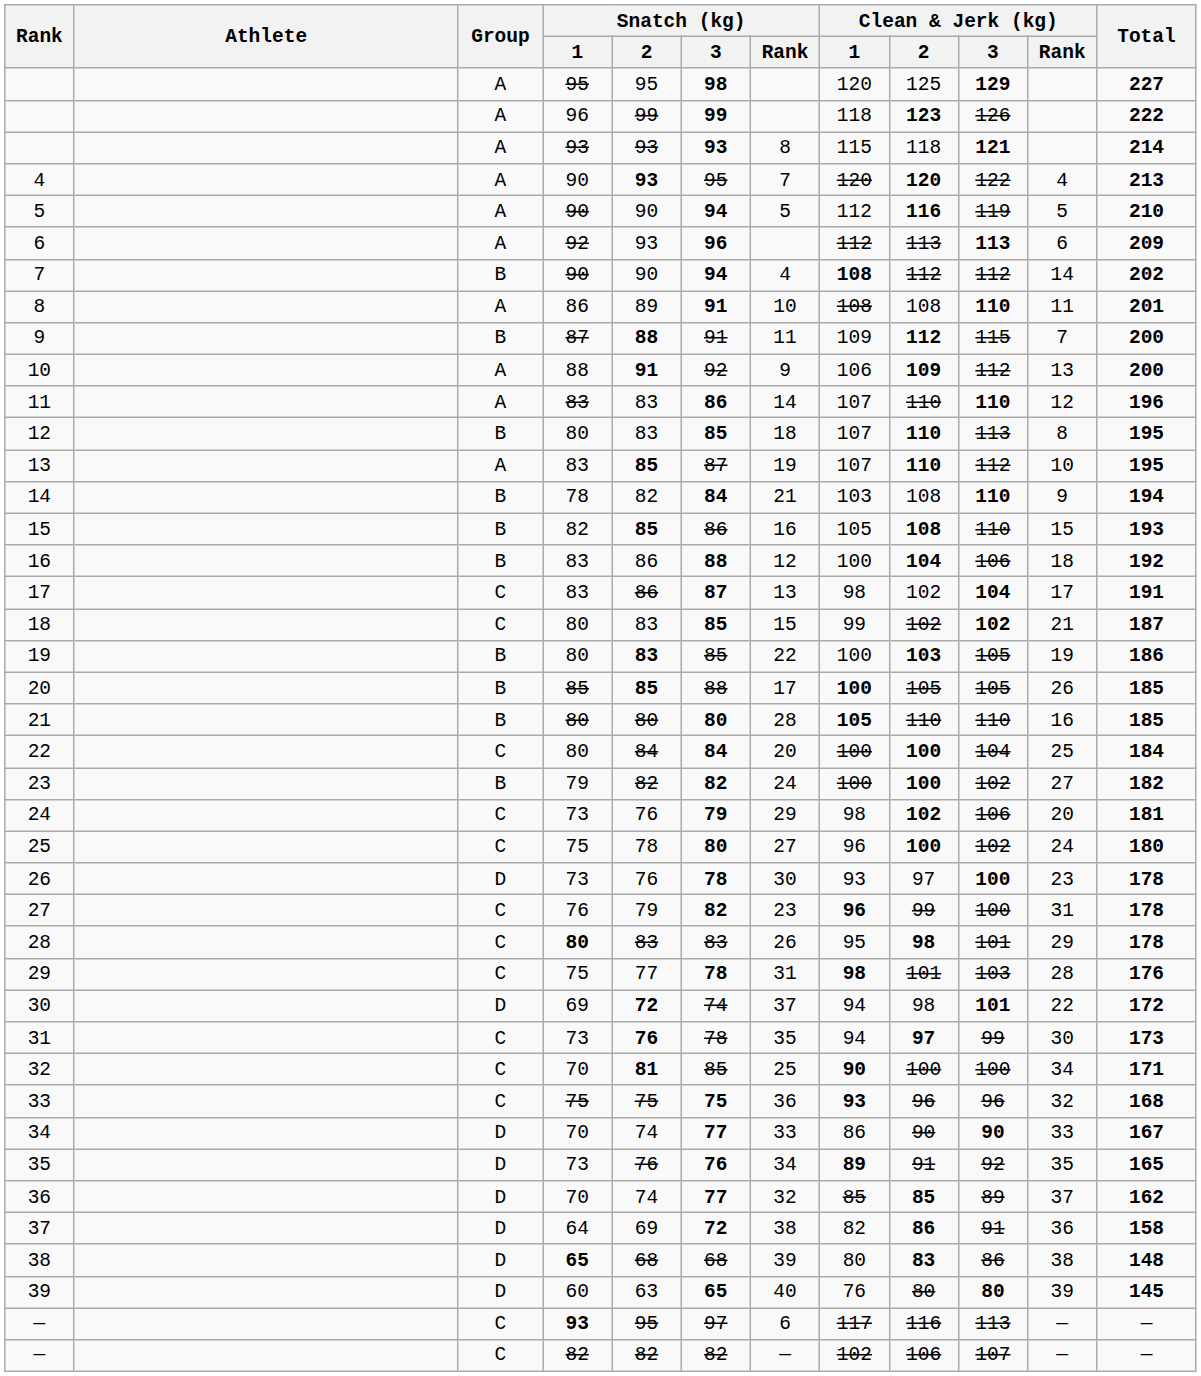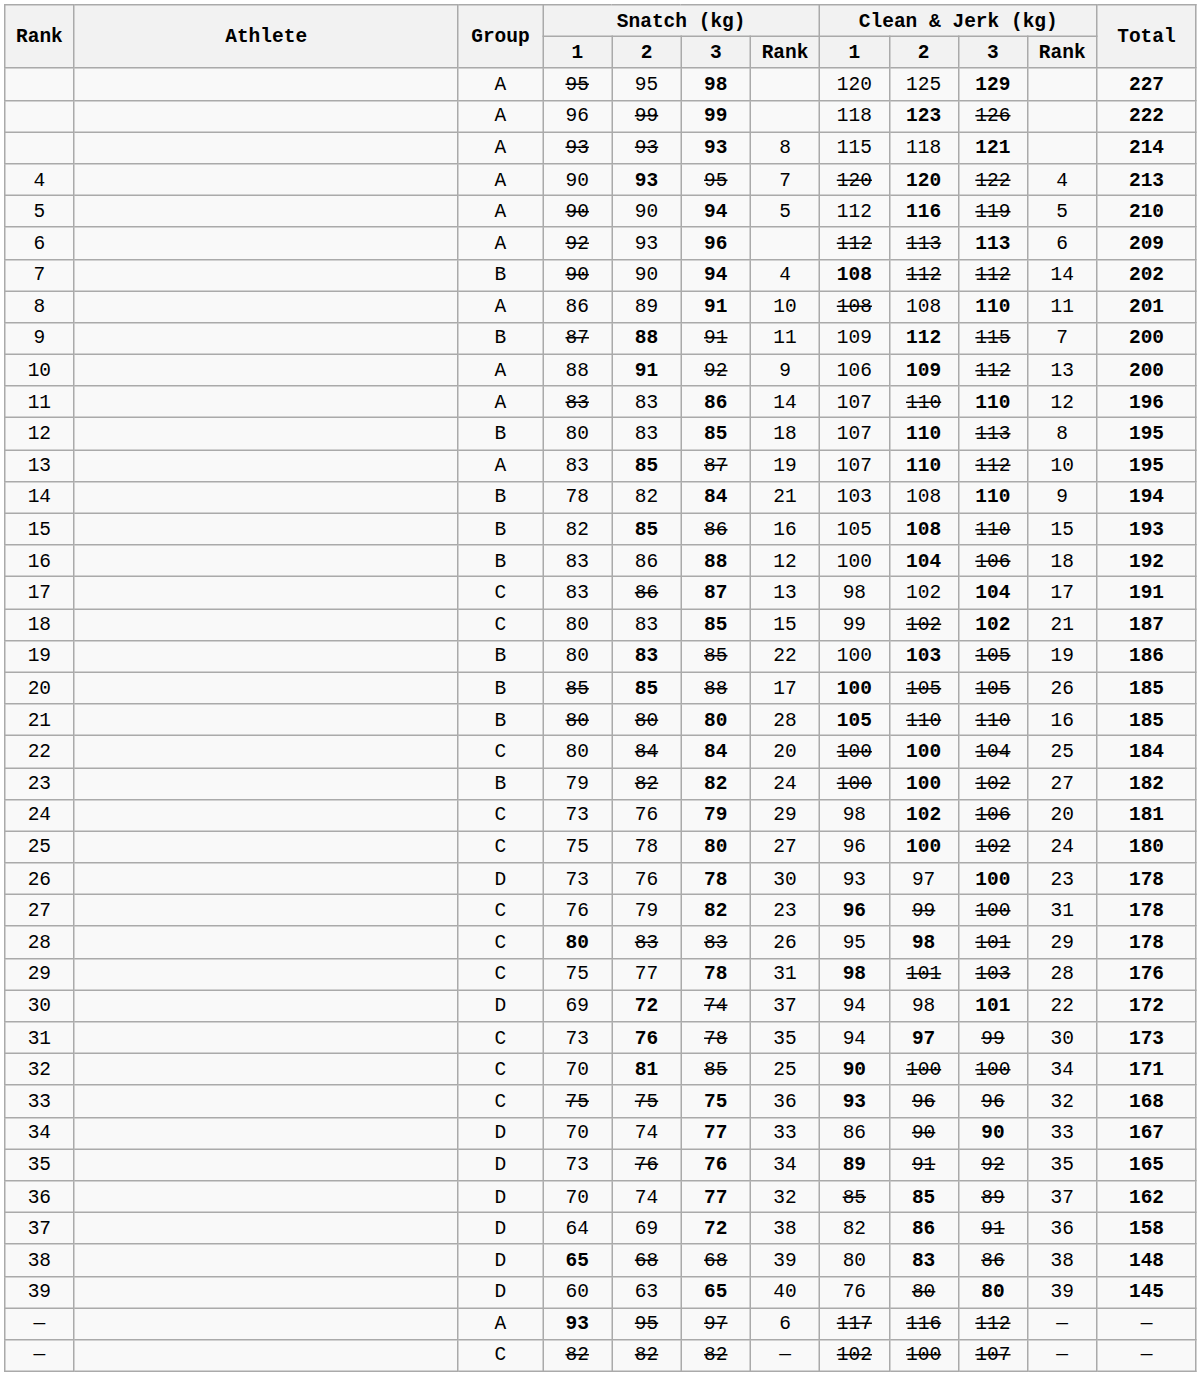 <table class = "wikitable" style="text-align:center;">
 <tr>
 <th rowspan=2 width=40>Rank</th>
 <th rowspan=2 width=250>Athlete</th>
 <th rowspan=2 width=50>Group</th>
 <th colspan=4>Snatch (kg)</th>
 <th colspan=4>Clean & Jerk (kg)</th>
 <th rowspan=2 width=60>Total</th>
 </tr>
 <tr>
 <th width=40>1</th>
 <th width=40>2</th>
 <th width=40>3</th>
 <th width=40>Rank</th>
 <th width=40>1</th>
 <th width=40>2</th>
 <th width=40>3</th>
 <th width=40>Rank</th>
 </tr>
 <tr>
 <td></td>
 <td align=left></td>
 <td>A</td>
 <td><s>95</s></td>
 <td>95</td>
 <td><strong>98</strong></td>
 <td></td>
 <td>120</td>
 <td>125</td>
 <td><strong>129</strong></td>
 <td></td>
 <td><strong>227</strong></td>
 </tr>
 <tr>
 <td></td>
 <td align=left></td>
 <td>A</td>
 <td>96</td>
 <td><s>99</s></td>
 <td><strong>99</strong></td>
 <td></td>
 <td>118</td>
 <td><strong>123</strong></td>
 <td><s>126</s></td>
 <td></td>
 <td><strong>222</strong></td>
 </tr>
 <tr>
 <td></td>
 <td align=left></td>
 <td>A</td>
 <td><s>93</s></td>
 <td><s>93</s></td>
 <td><strong>93</strong></td>
 <td>8</td>
 <td>115</td>
 <td>118</td>
 <td><strong>121</strong></td>
 <td></td>
 <td><strong>214</strong></td>
 </tr>
 <tr>
 <td>4</td>
 <td align=left></td>
 <td>A</td>
 <td>90</td>
 <td><strong>93</strong></td>
 <td><s>95</s></td>
 <td>7</td>
 <td><s>120</s></td>
 <td><strong>120</strong></td>
 <td><s>122</s></td>
 <td>4</td>
 <td><strong>213</strong></td>
 </tr>
 <tr>
 <td>5</td>
 <td align=left></td>
 <td>A</td>
 <td><s>90</s></td>
 <td>90</td>
 <td><strong>94</strong></td>
 <td>5</td>
 <td>112</td>
 <td><strong>116</strong></td>
 <td><s>119</s></td>
 <td>5</td>
 <td><strong>210</strong></td>
 </tr>
 <tr>
 <td>6</td>
 <td align=left></td>
 <td>A</td>
 <td><s>92</s></td>
 <td>93</td>
 <td><strong>96</strong></td>
 <td></td>
 <td><s>112</s></td>
 <td><s>113</s></td>
 <td><strong>113</strong></td>
 <td>6</td>
 <td><strong>209</strong></td>
 </tr>
 <tr>
 <td>7</td>
 <td align=left></td>
 <td>B</td>
 <td><s>90</s></td>
 <td>90</td>
 <td><strong>94</strong></td>
 <td>4</td>
 <td><strong>108</strong></td>
 <td><s>112</s></td>
 <td><s>112</s></td>
 <td>14</td>
 <td><strong>202</strong></td>
 </tr>
 <tr>
 <td>8</td>
 <td align=left></td>
 <td>A</td>
 <td>86</td>
 <td>89</td>
 <td><strong>91</strong></td>
 <td>10</td>
 <td><s>108</s></td>
 <td>108</td>
 <td><strong>110</strong></td>
 <td>11</td>
 <td><strong>201</strong></td>
 </tr>
 <tr>
 <td>9</td>
 <td align=left></td>
 <td>B</td>
 <td><s>87</s></td>
 <td><strong>88</strong></td>
 <td><s>91</s></td>
 <td>11</td>
 <td>109</td>
 <td><strong>112</strong></td>
 <td><s>115</s></td>
 <td>7</td>
 <td><strong>200</strong></td>
 </tr>
 <tr>
 <td>10</td>
 <td align=left></td>
 <td>A</td>
 <td>88</td>
 <td><strong>91</strong></td>
 <td><s>92</s></td>
 <td>9</td>
 <td>106</td>
 <td><strong>109</strong></td>
 <td><s>112</s></td>
 <td>13</td>
 <td><strong>200</strong></td>
 </tr>
 <tr>
 <td>11</td>
 <td align=left></td>
 <td>A</td>
 <td><s>83</s></td>
 <td>83</td>
 <td><strong>86</strong></td>
 <td>14</td>
 <td>107</td>
 <td><s>110</s></td>
 <td><strong>110</strong></td>
 <td>12</td>
 <td><strong>196</strong></td>
 </tr>
 <tr>
 <td>12</td>
 <td align=left></td>
 <td>B</td>
 <td>80</td>
 <td>83</td>
 <td><strong>85</strong></td>
 <td>18</td>
 <td>107</td>
 <td><strong>110</strong></td>
 <td><s>113</s></td>
 <td>8</td>
 <td><strong>195</strong></td>
 </tr>
 <tr>
 <td>13</td>
 <td align=left></td>
 <td>A</td>
 <td>83</td>
 <td><strong>85</strong></td>
 <td><s>87</s></td>
 <td>19</td>
 <td>107</td>
 <td><strong>110</strong></td>
 <td><s>112</s></td>
 <td>10</td>
 <td><strong>195</strong></td>
 </tr>
 <tr>
 <td>14</td>
 <td align=left></td>
 <td>B</td>
 <td>78</td>
 <td>82</td>
 <td><strong>84</strong></td>
 <td>21</td>
 <td>103</td>
 <td>108</td>
 <td><strong>110</strong></td>
 <td>9</td>
 <td><strong>194</strong></td>
 </tr>
 <tr>
 <td>15</td>
 <td align=left></td>
 <td>B</td>
 <td>82</td>
 <td><strong>85</strong></td>
 <td><s>86</s></td>
 <td>16</td>
 <td>105</td>
 <td><strong>108</strong></td>
 <td><s>110</s></td>
 <td>15</td>
 <td><strong>193</strong></td>
 </tr>
 <tr>
 <td>16</td>
 <td align=left></td>
 <td>B</td>
 <td>83</td>
 <td>86</td>
 <td><strong>88</strong></td>
 <td>12</td>
 <td>100</td>
 <td><strong>104</strong></td>
 <td><s>106</s></td>
 <td>18</td>
 <td><strong>192</strong></td>
 </tr>
 <tr>
 <td>17</td>
 <td align=left></td>
 <td>C</td>
 <td>83</td>
 <td><s>86</s></td>
 <td><strong>87</strong></td>
 <td>13</td>
 <td>98</td>
 <td>102</td>
 <td><strong>104</strong></td>
 <td>17</td>
 <td><strong>191</strong></td>
 </tr>
 <tr>
 <td>18</td>
 <td align=left></td>
 <td>C</td>
 <td>80</td>
 <td>83</td>
 <td><strong>85</strong></td>
 <td>15</td>
 <td>99</td>
 <td><s>102</s></td>
 <td><strong>102</strong></td>
 <td>21</td>
 <td><strong>187</strong></td>
 </tr>
 <tr>
 <td>19</td>
 <td align=left></td>
 <td>B</td>
 <td>80</td>
 <td><strong>83</strong></td>
 <td><s>85</s></td>
 <td>22</td>
 <td>100</td>
 <td><strong>103</strong></td>
 <td><s>105</s></td>
 <td>19</td>
 <td><strong>186</strong></td>
 </tr>
 <tr>
 <td>20</td>
 <td align=left></td>
 <td>B</td>
 <td><s>85</s></td>
 <td><strong>85</strong></td>
 <td><s>88</s></td>
 <td>17</td>
 <td><strong>100</strong></td>
 <td><s>105</s></td>
 <td><s>105</s></td>
 <td>26</td>
 <td><strong>185</strong></td>
 </tr>
 <tr>
 <td>21</td>
 <td align=left></td>
 <td>B</td>
 <td><s>80</s></td>
 <td><s>80</s></td>
 <td><strong>80</strong></td>
 <td>28</td>
 <td><strong>105</strong></td>
 <td><s>110</s></td>
 <td><s>110</s></td>
 <td>16</td>
 <td><strong>185</strong></td>
 </tr>
 <tr>
 <td>22</td>
 <td align=left></td>
 <td>C</td>
 <td>80</td>
 <td><s>84</s></td>
 <td><strong>84</strong></td>
 <td>20</td>
 <td><s>100</s></td>
 <td><strong>100</strong></td>
 <td><s>104</s></td>
 <td>25</td>
 <td><strong>184</strong></td>
 </tr>
 <tr>
 <td>23</td>
 <td align=left></td>
 <td>B</td>
 <td>79</td>
 <td><s>82</s></td>
 <td><strong>82</strong></td>
 <td>24</td>
 <td><s>100</s></td>
 <td><strong>100</strong></td>
 <td><s>102</s></td>
 <td>27</td>
 <td><strong>182</strong></td>
 </tr>
 <tr>
 <td>24</td>
 <td align=left></td>
 <td>C</td>
 <td>73</td>
 <td>76</td>
 <td><strong>79</strong></td>
 <td>29</td>
 <td>98</td>
 <td><strong>102</strong></td>
 <td><s>106</s></td>
 <td>20</td>
 <td><strong>181</strong></td>
 </tr>
 <tr>
 <td>25</td>
 <td align=left></td>
 <td>C</td>
 <td>75</td>
 <td>78</td>
 <td><strong>80</strong></td>
 <td>27</td>
 <td>96</td>
 <td><strong>100</strong></td>
 <td><s>102</s></td>
 <td>24</td>
 <td><strong>180</strong></td>
 </tr>
 <tr>
 <td>26</td>
 <td align=left></td>
 <td>D</td>
 <td>73</td>
 <td>76</td>
 <td><strong>78</strong></td>
 <td>30</td>
 <td>93</td>
 <td>97</td>
 <td><strong>100</strong></td>
 <td>23</td>
 <td><strong>178</strong></td>
 </tr>
 <tr>
 <td>27</td>
 <td align=left></td>
 <td>C</td>
 <td>76</td>
 <td>79</td>
 <td><strong>82</strong></td>
 <td>23</td>
 <td><strong>96</strong></td>
 <td><s>99</s></td>
 <td><s>100</s></td>
 <td>31</td>
 <td><strong>178</strong></td>
 </tr>
 <tr>
 <td>28</td>
 <td align=left></td>
 <td>C</td>
 <td><strong>80</strong></td>
 <td><s>83</s></td>
 <td><s>83</s></td>
 <td>26</td>
 <td>95</td>
 <td><strong>98</strong></td>
 <td><s>101</s></td>
 <td>29</td>
 <td><strong>178</strong></td>
 </tr>
 <tr>
 <td>29</td>
 <td align=left></td>
 <td>C</td>
 <td>75</td>
 <td>77</td>
 <td><strong>78</strong></td>
 <td>31</td>
 <td><strong>98</strong></td>
 <td><s>101</s></td>
 <td><s>103</s></td>
 <td>28</td>
 <td><strong>176</strong></td>
 </tr>
 <tr>
 <td>30</td>
 <td align=left></td>
 <td>D</td>
 <td>69</td>
 <td><strong>72</strong></td>
 <td><s>74</s></td>
 <td>37</td>
 <td>94</td>
 <td>98</td>
 <td><strong>101</strong></td>
 <td>22</td>
 <td><strong>172</strong></td>
 </tr>
 <tr>
 <td>31</td>
 <td align=left></td>
 <td>C</td>
 <td>73</td>
 <td><strong>76</strong></td>
 <td><s>78</s></td>
 <td>35</td>
 <td>94</td>
 <td><strong>97</strong></td>
 <td><s>99</s></td>
 <td>30</td>
 <td><strong>173</strong></td>
 </tr>
 <tr>
 <td>32</td>
 <td align=left></td>
 <td>C</td>
 <td>70</td>
 <td><strong>81</strong></td>
 <td><s>85</s></td>
 <td>25</td>
 <td><strong>90</strong></td>
 <td><s>100</s></td>
 <td><s>100</s></td>
 <td>34</td>
 <td><strong>171</strong></td>
 </tr>
 <tr>
 <td>33</td>
 <td align=left></td>
 <td>C</td>
 <td><s>75</s></td>
 <td><s>75</s></td>
 <td><strong>75</strong></td>
 <td>36</td>
 <td><strong>93</strong></td>
 <td><s>96</s></td>
 <td><s>96</s></td>
 <td>32</td>
 <td><strong>168</strong></td>
 </tr>
 <tr>
 <td>34</td>
 <td align=left></td>
 <td>D</td>
 <td>70</td>
 <td>74</td>
 <td><strong>77</strong></td>
 <td>33</td>
 <td>86</td>
 <td><s>90</s></td>
 <td><strong>90</strong></td>
 <td>33</td>
 <td><strong>167</strong></td>
 </tr>
 <tr>
 <td>35</td>
 <td align=left></td>
 <td>D</td>
 <td>73</td>
 <td><s>76</s></td>
 <td><strong>76</strong></td>
 <td>34</td>
 <td><strong>89</strong></td>
 <td><s>91</s></td>
 <td><s>92</s></td>
 <td>35</td>
 <td><strong>165</strong></td>
 </tr>
 <tr>
 <td>36</td>
 <td align=left></td>
 <td>D</td>
 <td>70</td>
 <td>74</td>
 <td><strong>77</strong></td>
 <td>32</td>
 <td><s>85</s></td>
 <td><strong>85</strong></td>
 <td><s>89</s></td>
 <td>37</td>
 <td><strong>162</strong></td>
 </tr>
 <tr>
 <td>37</td>
 <td align=left></td>
 <td>D</td>
 <td>64</td>
 <td>69</td>
 <td><strong>72</strong></td>
 <td>38</td>
 <td>82</td>
 <td><strong>86</strong></td>
 <td><s>91</s></td>
 <td>36</td>
 <td><strong>158</strong></td>
 </tr>
 <tr>
 <td>38</td>
 <td align=left></td>
 <td>D</td>
 <td><strong>65</strong></td>
 <td><s>68</s></td>
 <td><s>68</s></td>
 <td>39</td>
 <td>80</td>
 <td><strong>83</strong></td>
 <td><s>86</s></td>
 <td>38</td>
 <td><strong>148</strong></td>
 </tr>
 <tr>
 <td>39</td>
 <td align=left></td>
 <td>D</td>
 <td>60</td>
 <td>63</td>
 <td><strong>65</strong></td>
 <td>40</td>
 <td>76</td>
 <td><s>80</s></td>
 <td><strong>80</strong></td>
 <td>39</td>
 <td><strong>145</strong></td>
 </tr>
 <tr>
 <td>—</td>
 <td align=left></td>
-<td>C</td>
+<td>A</td>
 <td><strong>93</strong></td>
 <td><s>95</s></td>
 <td><s>97</s></td>
 <td>6</td>
 <td><s>117</s></td>
 <td><s>116</s></td>
-<td><s>113</s></td>
+<td><s>112</s></td>
 <td>—</td>
 <td>—</td>
 </tr>
 <tr>
 <td>—</td>
 <td align=left></td>
 <td>C</td>
 <td><s>82</s></td>
 <td><s>82</s></td>
 <td><s>82</s></td>
 <td>—</td>
 <td><s>102</s></td>
-<td><s>106</s></td>
+<td><s>100</s></td>
 <td><s>107</s></td>
 <td>—</td>
 <td>—</td>
 </tr>
 </table>
